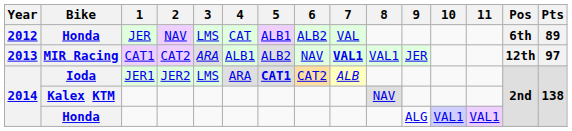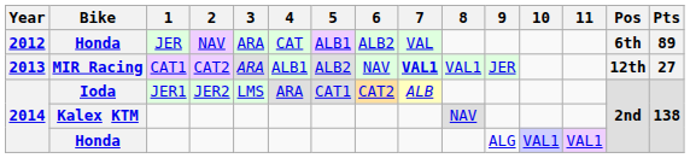 <table class="wikitable" style="text-align:center;">
 <tr>
 <th>Year</th>
 <th>Bike</th>
 <th>1</th>
 <th>2</th>
 <th>3</th>
 <th>4</th>
 <th>5</th>
 <th>6</th>
 <th>7</th>
 <th>8</th>
 <th>9</th>
 <th>10</th>
 <th>11</th>
 <th>Pos</th>
 <th>Pts</th>
 </tr>
 <tr>
 <th><a href='#'>2012</a></th>
 <th><a href='#'>Honda</a></th>
 <td style="background:#dfffdf;"><a href='#'>JER</a><br></td>
 <td style="background:#efcfff;"><a href='#'>NAV</a><br></td>
-<td style="background:#dfffdf;"><a href='#'>LMS</a><br></td>
+<td style="background:#dfffdf;"><a href='#'>ARA</a><br></td>
 <td style="background:#dfffdf;"><a href='#'>CAT</a><br></td>
 <td style="background:#efcfff;"><a href='#'>ALB1</a><br></td>
 <td style="background:#dfffdf;"><a href='#'>ALB2</a><br></td>
 <td style="background:#dfffdf;"><a href='#'>VAL</a><br></td>
 <td></td>
 <td></td>
 <td></td>
 <td></td>
 <th>6th</th>
 <th>89</th>
 </tr>
 <tr>
 <th><a href='#'>2013</a></th>
 <th><a href='#'>MIR Racing</a></th>
 <td style="background:#efcfff;"><a href='#'>CAT1</a><br></td>
 <td style="background:#efcfff;"><a href='#'>CAT2</a><br></td>
 <td style="background:#dfdfdf;"><em><a href='#'>ARA</a></em><br></td>
 <td style="background:#dfffdf;"><a href='#'>ALB1</a><br></td>
 <td style="background:#dfdfdf;"><a href='#'>ALB2</a><br></td>
 <td style="background:#dfffdf;"><a href='#'>NAV</a><br></td>
 <td style="background:#dfffdf;"><strong><a href='#'>VAL1</a><br></strong></td>
 <td style="background:#dfffdf;"><a href='#'>VAL1</a><br></td>
 <td style="background:#dfffdf;"><a href='#'>JER</a><br></td>
 <td></td>
 <td></td>
 <th>12th</th>
-<th>97</th>
+<th>27</th>
 </tr>
 <tr>
 <th rowspan="3"><a href='#'>2014</a></th>
 <th><a href='#'>Ioda</a></th>
 <td style="background:#dfffdf;"><a href='#'>JER1</a><br></td>
 <td style="background:#dfffdf;"><a href='#'>JER2</a><br></td>
 <td style="background:#dfffdf;"><a href='#'>LMS</a><br></td>
 <td style="background:#dfdfdf;"><a href='#'>ARA</a><br></td>
-<td style="background:#dfdfdf;"><strong><a href='#'>CAT1</a><br></strong></td>
+<td style="background:#dfdfdf;"><a href='#'>CAT1</a><br></td>
 <td style="background:#ffdf9f;"><a href='#'>CAT2</a><br></td>
 <td style="background:#ffffbf;"><em><a href='#'>ALB</a></em><br></td>
 <td></td>
 <td></td>
 <td></td>
 <td></td>
 <th rowspan="3" style="background:#DFDFDF;">2nd</th>
 <th rowspan="3" style="background:#DFDFDF;">138</th>
 </tr>
 <tr>
 <th><a href='#'>Kalex</a> <a href='#'>KTM</a></th>
 <td></td>
 <td></td>
 <td></td>
 <td></td>
 <td></td>
 <td></td>
 <td></td>
 <td style="background:#DFDFDF;"><a href='#'>NAV</a><br></td>
 <td></td>
 <td></td>
 <td></td>
 </tr>
 <tr>
 <th><a href='#'>Honda</a></th>
 <td></td>
 <td></td>
 <td></td>
 <td></td>
 <td></td>
 <td></td>
 <td></td>
 <td></td>
 <td><a href='#'>ALG</a></td>
 <td style="background:#CFCFFF;"><a href='#'>VAL1</a><br></td>
 <td style="background:#EFCFFF;"><a href='#'>VAL1</a><br></td>
 </tr>
 </table>
